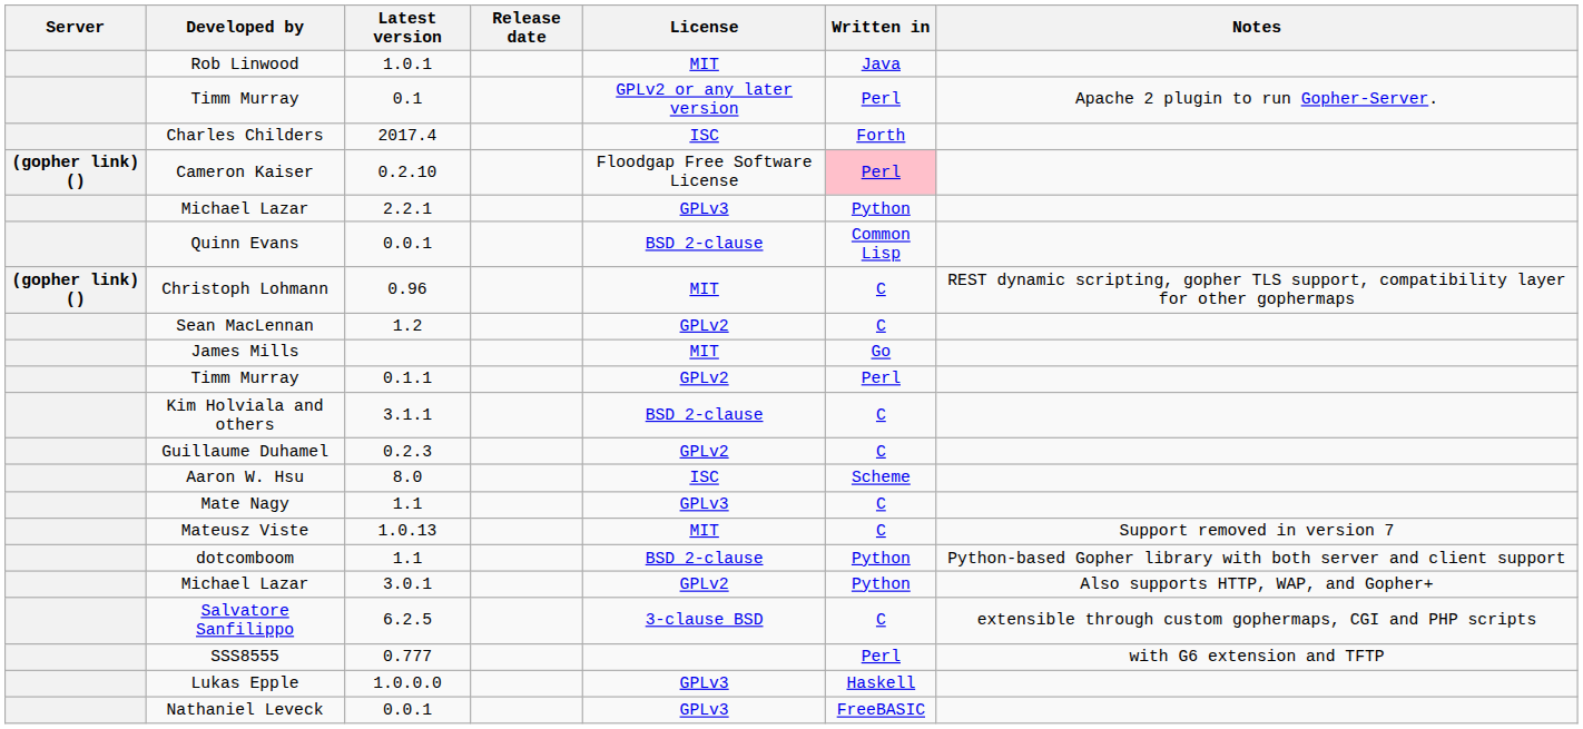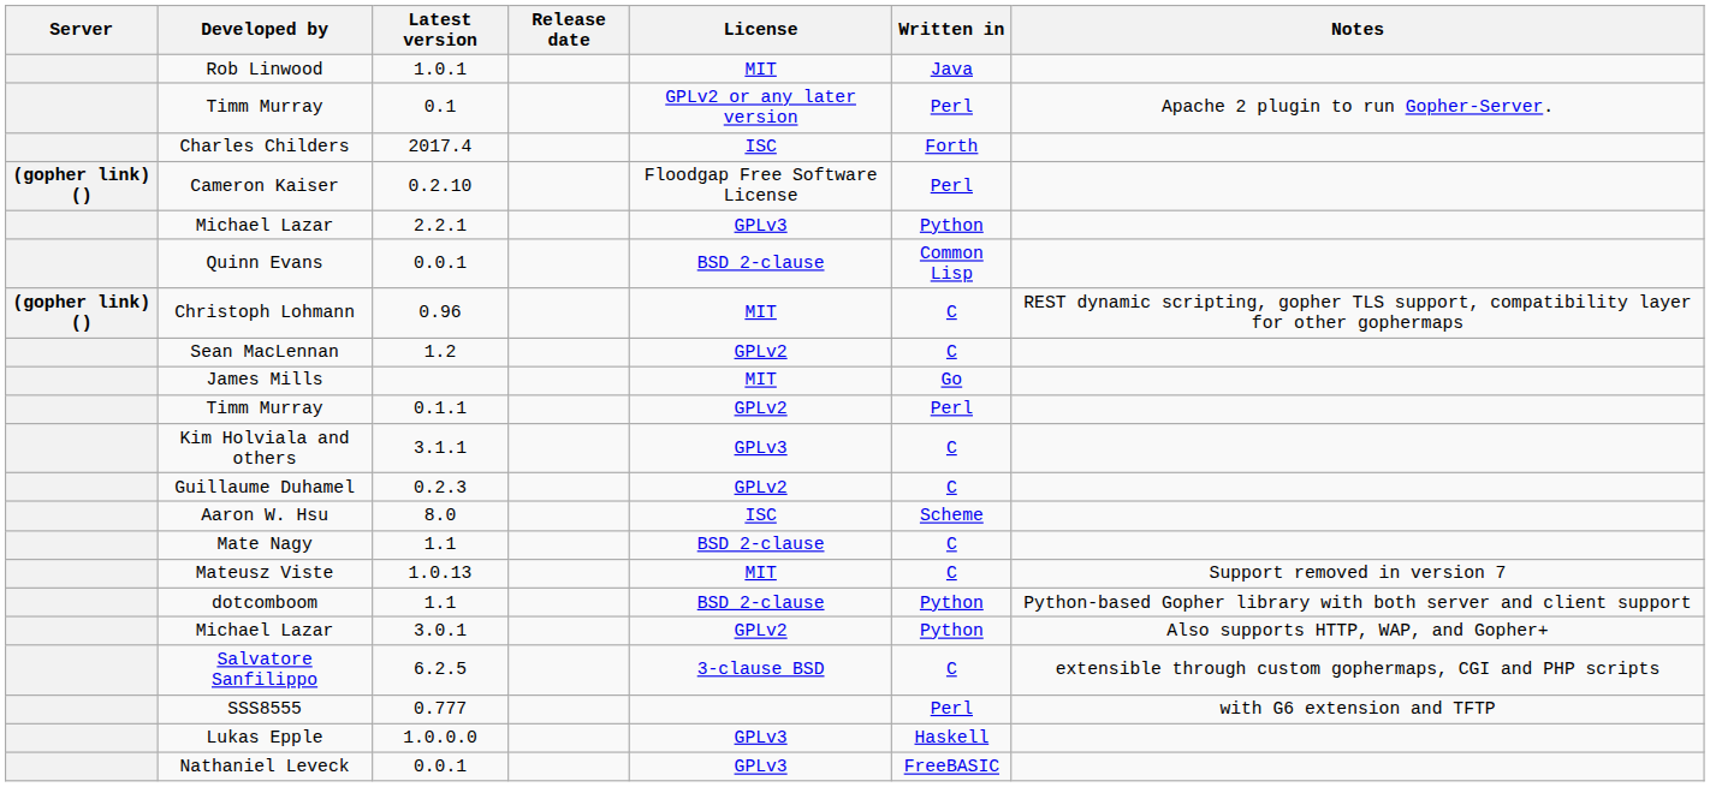 <table class="wikitable sortable" style="text-align: center; width: auto; table-layout: fixed;">
 <tr>
 <th>Server</th>
 <th>Developed by</th>
 <th>Latest version</th>
 <th>Release date</th>
 <th>License</th>
 <th>Written in</th>
 <th>Notes</th>
 </tr>
 <tr>
 <th></th>
 <td>Rob Linwood</td>
 <td>1.0.1</td>
 <td></td>
 <td><a href='#'>MIT</a></td>
 <td><a href='#'>Java</a></td>
 <td></td>
 </tr>
 <tr>
 <th></th>
 <td>Timm Murray</td>
 <td>0.1</td>
 <td></td>
 <td><a href='#'>GPLv2 or any later version</a></td>
 <td><a href='#'>Perl</a></td>
 <td>Apache 2 plugin to run <a href='#'>Gopher-Server</a>.</td>
 </tr>
 <tr>
 <th></th>
 <td>Charles Childers</td>
 <td>2017.4</td>
 <td></td>
 <td><a href='#'>ISC</a></td>
 <td><a href='#'>Forth</a></td>
 <td></td>
 </tr>
 <tr>
 <th> (gopher link) ()</th>
 <td>Cameron Kaiser</td>
 <td>0.2.10</td>
 <td></td>
 <td>Floodgap Free Software License</td>
-<td style="background: pink;"><a href='#'>Perl</a></td>
+<td><a href='#'>Perl</a></td>
 <td></td>
 </tr>
 <tr>
 <th></th>
 <td>Michael Lazar</td>
 <td>2.2.1</td>
 <td></td>
 <td><a href='#'>GPLv3</a></td>
 <td><a href='#'>Python</a></td>
 <td></td>
 </tr>
 <tr>
 <th></th>
 <td>Quinn Evans</td>
 <td>0.0.1</td>
 <td></td>
 <td><a href='#'>BSD 2-clause</a></td>
 <td><a href='#'>Common Lisp</a></td>
 <td></td>
 </tr>
 <tr>
 <th> (gopher link) ()</th>
 <td>Christoph Lohmann</td>
 <td>0.96</td>
 <td></td>
 <td><a href='#'>MIT</a></td>
 <td><a href='#'>C</a></td>
 <td>REST dynamic scripting, gopher TLS support, compatibility layer for other gophermaps</td>
 </tr>
 <tr>
 <th></th>
 <td>Sean MacLennan</td>
 <td>1.2</td>
 <td></td>
 <td><a href='#'>GPLv2</a></td>
 <td><a href='#'>C</a></td>
 <td></td>
 </tr>
 <tr>
 <th></th>
 <td>James Mills</td>
 <td></td>
 <td></td>
 <td><a href='#'>MIT</a></td>
 <td><a href='#'>Go</a></td>
 <td></td>
 </tr>
 <tr>
 <th><span></span></th>
 <td>Timm Murray</td>
 <td>0.1.1</td>
 <td></td>
 <td><a href='#'>GPLv2</a></td>
 <td><a href='#'>Perl</a></td>
 <td></td>
 </tr>
 <tr>
 <th></th>
 <td>Kim Holviala and others</td>
 <td>3.1.1</td>
 <td></td>
-<td><a href='#'>BSD 2-clause</a></td>
+<td><a href='#'>GPLv3</a></td>
 <td><a href='#'>C</a></td>
 <td></td>
 </tr>
 <tr>
 <th></th>
 <td>Guillaume Duhamel</td>
 <td>0.2.3</td>
 <td></td>
 <td><a href='#'>GPLv2</a></td>
 <td><a href='#'>C</a></td>
 <td></td>
 </tr>
 <tr>
 <th></th>
 <td>Aaron W. Hsu</td>
 <td>8.0</td>
 <td></td>
 <td><a href='#'>ISC</a></td>
 <td><a href='#'>Scheme</a></td>
 <td></td>
 </tr>
 <tr>
 <th></th>
 <td>Mate Nagy</td>
 <td>1.1</td>
 <td></td>
-<td><a href='#'>GPLv3</a></td>
+<td><a href='#'>BSD 2-clause</a></td>
 <td><a href='#'>C</a></td>
 <td></td>
 </tr>
 <tr>
 <th></th>
 <td>Mateusz Viste</td>
 <td>1.0.13</td>
 <td></td>
 <td><a href='#'>MIT</a></td>
 <td><a href='#'>C</a></td>
 <td>Support removed in version 7</td>
 </tr>
 <tr>
 <th></th>
 <td>dotcomboom</td>
 <td>1.1</td>
 <td></td>
 <td><a href='#'>BSD 2-clause</a></td>
 <td><a href='#'>Python</a></td>
 <td>Python-based Gopher library with both server and client support</td>
 </tr>
 <tr>
 <th></th>
 <td>Michael Lazar</td>
 <td>3.0.1</td>
 <td></td>
 <td><a href='#'>GPLv2</a></td>
 <td><a href='#'>Python</a></td>
 <td>Also supports HTTP, WAP, and Gopher+</td>
 </tr>
 <tr>
 <th></th>
 <td><a href='#'>Salvatore Sanfilippo</a></td>
 <td>6.2.5</td>
 <td> </td>
 <td><a href='#'>3-clause BSD</a></td>
 <td><a href='#'>C</a></td>
 <td>extensible through custom gophermaps, CGI and PHP scripts</td>
 </tr>
 <tr>
 <th></th>
 <td>SSS8555</td>
 <td>0.777</td>
 <td></td>
 <td></td>
 <td><a href='#'>Perl</a></td>
 <td>with G6 extension and TFTP</td>
 </tr>
 <tr>
 <th></th>
 <td>Lukas Epple</td>
 <td>1.0.0.0</td>
 <td></td>
 <td><a href='#'>GPLv3</a></td>
 <td><a href='#'>Haskell</a></td>
 <td></td>
 </tr>
 <tr>
 <th></th>
 <td>Nathaniel Leveck</td>
 <td>0.0.1</td>
 <td></td>
 <td><a href='#'>GPLv3</a></td>
 <td><a href='#'>FreeBASIC</a></td>
 <td></td>
 </tr>
 </table>
